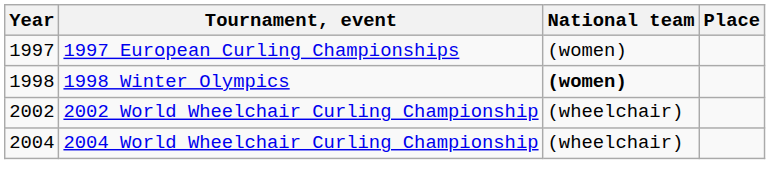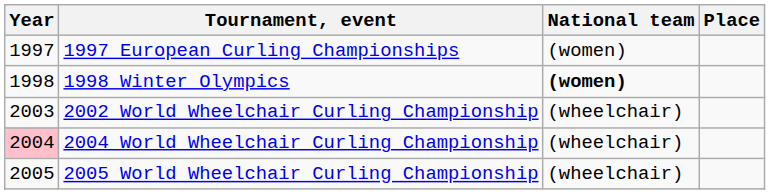 <table class="wikitable">
 <tr>
 <th scope="col">Year</th>
 <th scope="col">Tournament, event</th>
 <th scope="col">National team</th>
 <th scope="col">Place</th>
 </tr>
 <tr>
 <td>1997</td>
 <td><a href='#'>1997 European Curling Championships</a></td>
 <td> (women)</td>
 <td></td>
 </tr>
 <tr>
 <td>1998</td>
 <td><a href='#'>1998 Winter Olympics</a></td>
 <td><strong> (women)</strong></td>
 <td></td>
 </tr>
 <tr>
-<td>2002</td>
+<td>2003</td>
 <td><a href='#'>2002 World Wheelchair Curling Championship</a></td>
 <td> (wheelchair)</td>
 <td></td>
 </tr>
 <tr>
-<td>2004</td>
+<td style="background: pink;">2004</td>
 <td><a href='#'>2004 World Wheelchair Curling Championship</a></td>
 <td> (wheelchair)</td>
 <td></td>
 </tr>
+<tr>
+<td>2005</td>
+<td><a href='#'>2005 World Wheelchair Curling Championship</a></td>
+<td> (wheelchair)</td>
+<td></td>
+</tr>
 </table>
